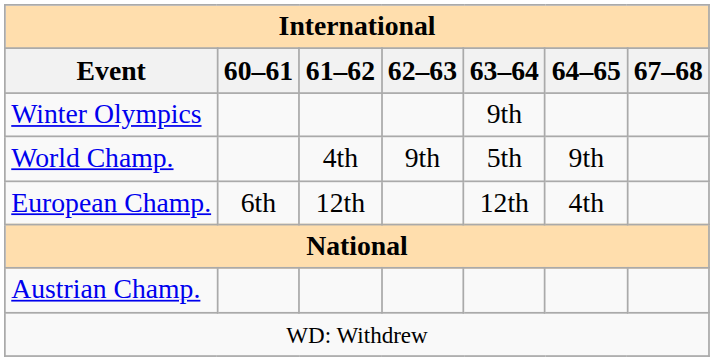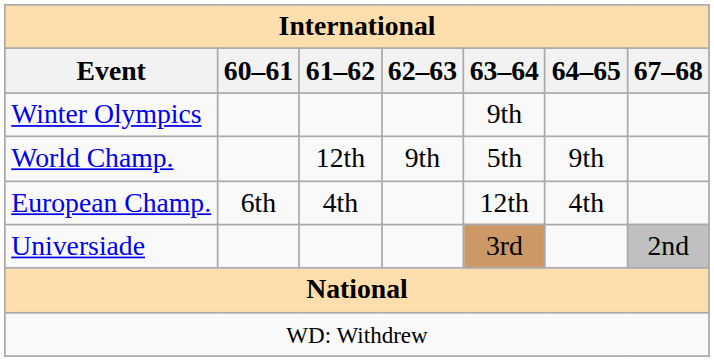 <table class="wikitable" style="text-align:center">
 <tr>
 <th style="background-color: #ffdead; " colspan=7 align=center>International</th>
 </tr>
 <tr>
 <th>Event</th>
 <th>60–61</th>
 <th>61–62</th>
 <th>62–63</th>
 <th>63–64</th>
 <th>64–65</th>
 <th>67–68</th>
 </tr>
 <tr>
 <td align=left><a href='#'>Winter Olympics</a></td>
 <td></td>
 <td></td>
 <td></td>
 <td>9th</td>
 <td></td>
 <td></td>
 </tr>
 <tr>
 <td align=left><a href='#'>World Champ.</a></td>
 <td></td>
-<td>4th</td>
+<td>12th</td>
 <td>9th</td>
 <td>5th</td>
 <td>9th</td>
 <td></td>
 </tr>
 <tr>
 <td align=left><a href='#'>European Champ.</a></td>
 <td>6th</td>
-<td>12th</td>
+<td>4th</td>
 <td></td>
 <td>12th</td>
 <td>4th</td>
 <td></td>
 </tr>
 <tr>
-<th style="background-color: #ffdead; " colspan=7 align=center>National</th>
-</tr>
-<tr>
-<td align=left><a href='#'>Austrian Champ.</a></td>
+<td align=left><a href='#'>Universiade</a></td>
 <td></td>
 <td></td>
 <td></td>
+<td bgcolor=cc9966>3rd</td>
 <td></td>
-<td></td>
-<td></td>
+<td bgcolor=silver>2nd</td>
+</tr>
+<tr>
+<th style="background-color: #ffdead; " colspan=7 align=center>National</th>
 </tr>
 <tr>
 <td colspan=7 align=center><small> WD: Withdrew </small></td>
 </tr>
 </table>
